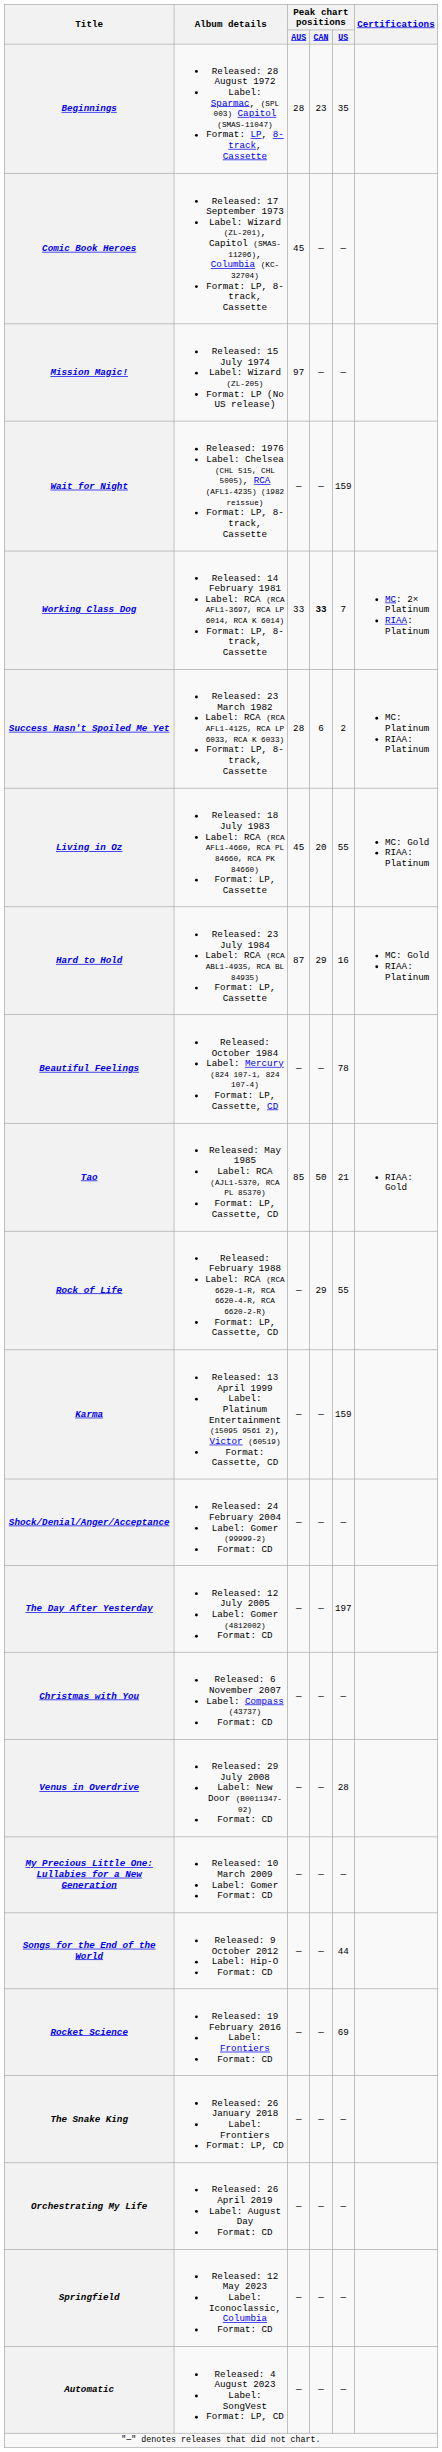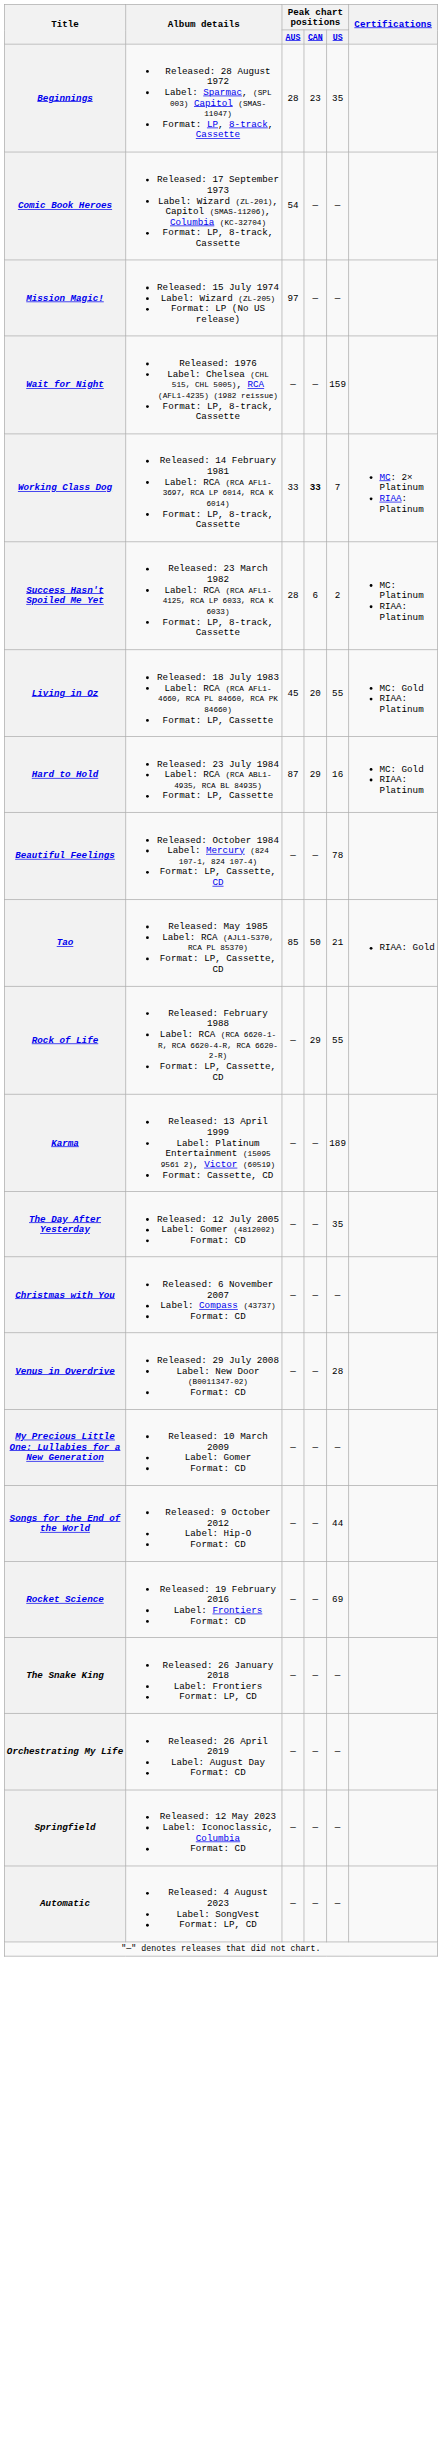 <table class="wikitable plainrowheaders" style="text-align:center;">
 <tr>
 <th scope="col" rowspan="2">Title</th>
 <th scope="col" rowspan="2">Album details</th>
 <th scope="col" colspan="3">Peak chart positions</th>
 <th scope="col" rowspan="2"><a href='#'>Certifications</a></th>
 </tr>
 <tr>
 <th scope="col" style="width:2.2em;font-size:90%;"><a href='#'>AUS</a><br></th>
 <th scope="col" style="width:2.2em;font-size:90%;"><a href='#'>CAN</a></th>
 <th scope="col" style="width:2.2em;font-size:90%;"><a href='#'>US</a><br></th>
 </tr>
 <tr>
 <th scope="row"><em><a href='#'>Beginnings</a></em></th>
 <td><br><ul><li>Released: 28 August 1972</li><li>Label: <a href='#'>Sparmac</a>, <small>(SPL 003)</small> <a href='#'>Capitol</a> <small>(SMAS-11047)</small></li><li>Format: <a href='#'>LP</a>, <a href='#'>8-track</a>, <a href='#'>Cassette</a></li></ul></td>
 <td>28</td>
 <td>23</td>
 <td>35</td>
 <td></td>
 </tr>
 <tr>
 <th scope="row"><em><a href='#'>Comic Book Heroes</a></em></th>
 <td><br><ul><li>Released: 17 September 1973</li><li>Label: Wizard <small>(ZL-201)</small>, Capitol <small>(SMAS-11206)</small>, <a href='#'>Columbia</a> <small>(KC-32704)</small></li><li>Format: LP, 8-track, Cassette</li></ul></td>
-<td>45</td>
+<td>54</td>
 <td>—</td>
 <td>—</td>
 <td></td>
 </tr>
 <tr>
 <th scope="row"><em><a href='#'>Mission Magic!</a></em></th>
 <td><br><ul><li>Released: 15 July 1974</li><li>Label: Wizard <small>(ZL-205)</small></li><li>Format: LP (No US release)</li></ul></td>
 <td>97</td>
 <td>—</td>
 <td>—</td>
 <td></td>
 </tr>
 <tr>
 <th scope="row"><em><a href='#'>Wait for Night</a></em></th>
 <td><br><ul><li>Released: 1976</li><li>Label: Chelsea <small>(CHL 515, CHL 5005)</small>, <a href='#'>RCA</a> <small>(AFL1-4235) (1982 reissue)</small></li><li>Format: LP, 8-track, Cassette</li></ul></td>
 <td>—</td>
 <td>—</td>
 <td>159</td>
 <td></td>
 </tr>
 <tr>
 <th scope="row"><em><a href='#'>Working Class Dog</a></em></th>
 <td><br><ul><li>Released: 14 February 1981</li><li>Label: RCA <small>(RCA AFL1-3697, RCA LP 6014, RCA K 6014)</small></li><li>Format: LP, 8-track, Cassette</li></ul></td>
 <td>33</td>
 <td><strong>33</strong></td>
 <td>7</td>
 <td style="text-align:left;"><br><ul><li><a href='#'>MC</a>: 2× Platinum</li><li><a href='#'>RIAA</a>: Platinum</li></ul></td>
 </tr>
 <tr>
 <th scope="row"><em><a href='#'>Success Hasn't Spoiled Me Yet</a></em></th>
 <td><br><ul><li>Released: 23 March 1982</li><li>Label: RCA <small>(RCA AFL1-4125, RCA LP 6033, RCA K 6033)</small></li><li>Format: LP, 8-track, Cassette</li></ul></td>
 <td>28</td>
 <td>6</td>
 <td>2</td>
 <td style="text-align:left;"><br><ul><li>MC: Platinum</li><li>RIAA: Platinum</li></ul></td>
 </tr>
 <tr>
 <th scope="row"><em><a href='#'>Living in Oz</a></em></th>
 <td><br><ul><li>Released: 18 July 1983</li><li>Label: RCA <small>(RCA AFL1-4660, RCA PL 84660, RCA PK 84660)</small></li><li>Format: LP, Cassette</li></ul></td>
 <td>45</td>
 <td>20</td>
 <td>55</td>
 <td style="text-align:left;"><br><ul><li>MC: Gold</li><li>RIAA: Platinum</li></ul></td>
 </tr>
 <tr>
 <th scope="row"><em><a href='#'>Hard to Hold</a></em></th>
 <td><br><ul><li>Released: 23 July 1984</li><li>Label: RCA <small>(RCA ABL1-4935, RCA BL 84935)</small></li><li>Format: LP, Cassette</li></ul></td>
 <td>87</td>
 <td>29</td>
 <td>16</td>
 <td style="text-align:left;"><br><ul><li>MC: Gold</li><li>RIAA: Platinum</li></ul></td>
 </tr>
 <tr>
 <th scope="row"><em><a href='#'>Beautiful Feelings</a></em></th>
 <td><br><ul><li>Released: October 1984</li><li>Label: <a href='#'>Mercury</a> <small>(824 107-1, 824 107-4)</small></li><li>Format: LP, Cassette, <a href='#'>CD</a></li></ul></td>
 <td>—</td>
 <td>—</td>
 <td>78</td>
 <td></td>
 </tr>
 <tr>
 <th scope="row"><em><a href='#'>Tao</a></em></th>
 <td><br><ul><li>Released: May 1985</li><li>Label: RCA <small>(AJL1-5370, RCA PL 85370)</small></li><li>Format: LP, Cassette, CD</li></ul></td>
 <td>85</td>
 <td>50</td>
 <td>21</td>
 <td style="text-align:left;"><br><ul><li>RIAA: Gold</li></ul></td>
 </tr>
 <tr>
 <th scope="row"><em><a href='#'>Rock of Life</a></em></th>
 <td><br><ul><li>Released: February 1988</li><li>Label: RCA <small>(RCA 6620-1-R, RCA 6620-4-R, RCA 6620-2-R)</small></li><li>Format: LP, Cassette, CD</li></ul></td>
 <td>—</td>
 <td>29</td>
 <td>55</td>
 <td></td>
 </tr>
 <tr>
 <th scope="row"><em><a href='#'>Karma</a></em></th>
 <td><br><ul><li>Released: 13 April 1999</li><li>Label: Platinum Entertainment <small>(15095 9561 2)</small>, <a href='#'>Victor</a> <small>(60519)</small></li><li>Format: Cassette, CD</li></ul></td>
 <td>—</td>
 <td>—</td>
-<td>159</td>
-<td></td>
-</tr>
-<tr>
-<th scope="row"><em><a href='#'>Shock/Denial/Anger/Acceptance</a></em></th>
-<td><br><ul><li>Released: 24 February 2004</li><li>Label: Gomer <small>(99999-2)</small></li><li>Format: CD</li></ul></td>
-<td>—</td>
-<td>—</td>
-<td>—</td>
+<td>189</td>
 <td></td>
 </tr>
 <tr>
 <th scope="row"><em><a href='#'>The Day After Yesterday</a></em></th>
 <td><br><ul><li>Released: 12 July 2005</li><li>Label: Gomer <small>(4812002)</small></li><li>Format: CD</li></ul></td>
 <td>—</td>
 <td>—</td>
-<td>197</td>
+<td>35</td>
 <td></td>
 </tr>
 <tr>
 <th scope="row"><em><a href='#'>Christmas with You</a></em></th>
 <td><br><ul><li>Released: 6 November 2007</li><li>Label: <a href='#'>Compass</a> <small>(43737)</small></li><li>Format: CD</li></ul></td>
 <td>—</td>
 <td>—</td>
 <td>—</td>
 <td></td>
 </tr>
 <tr>
 <th scope="row"><em><a href='#'>Venus in Overdrive</a></em></th>
 <td><br><ul><li>Released: 29 July 2008</li><li>Label: New Door <small>(B0011347-02)</small></li><li>Format: CD</li></ul></td>
 <td>—</td>
 <td>—</td>
 <td>28</td>
 <td></td>
 </tr>
 <tr>
 <th scope="row"><em><a href='#'>My Precious Little One: Lullabies for a New Generation</a></em></th>
 <td><br><ul><li>Released: 10 March 2009</li><li>Label: Gomer</li><li>Format: CD</li></ul></td>
 <td>—</td>
 <td>—</td>
 <td>—</td>
 <td></td>
 </tr>
 <tr>
 <th scope="row"><em><a href='#'>Songs for the End of the World</a></em></th>
 <td><br><ul><li>Released: 9 October 2012</li><li>Label: Hip-O</li><li>Format: CD</li></ul></td>
 <td>—</td>
 <td>—</td>
 <td>44</td>
 <td></td>
 </tr>
 <tr>
 <th scope="row"><em><a href='#'>Rocket Science</a></em></th>
 <td><br><ul><li>Released: 19 February 2016</li><li>Label: <a href='#'>Frontiers</a></li><li>Format: CD</li></ul></td>
 <td>—</td>
 <td>—</td>
 <td>69</td>
 <td></td>
 </tr>
 <tr>
 <th scope="row"><em>The Snake King</em></th>
 <td><br><ul><li>Released: 26 January 2018</li><li>Label: Frontiers</li><li>Format: LP, CD</li></ul></td>
 <td>—</td>
 <td>—</td>
 <td>—</td>
 <td></td>
 </tr>
 <tr>
 <th scope="row"><em>Orchestrating My Life</em></th>
 <td><br><ul><li>Released: 26 April 2019</li><li>Label: August Day</li><li>Format: CD</li></ul></td>
 <td>—</td>
 <td>—</td>
 <td>—</td>
 <td></td>
 </tr>
 <tr>
 <th scope="row"><em>Springfield</em></th>
 <td><br><ul><li>Released: 12 May 2023 </li><li>Label: Iconoclassic, <a href='#'>Columbia</a></li><li>Format: CD</li></ul></td>
 <td>—</td>
 <td>—</td>
 <td>—</td>
 <td></td>
 </tr>
 <tr>
 <th scope="row"><em>Automatic</em></th>
 <td><br><ul><li>Released: 4 August 2023</li><li>Label: SongVest</li><li>Format: LP, CD</li></ul></td>
 <td>—</td>
 <td>—</td>
 <td>—</td>
 <td></td>
 </tr>
 <tr>
 <td colspan="6" style="font-size:90%">"—" denotes releases that did not chart.</td>
 </tr>
 </table>
